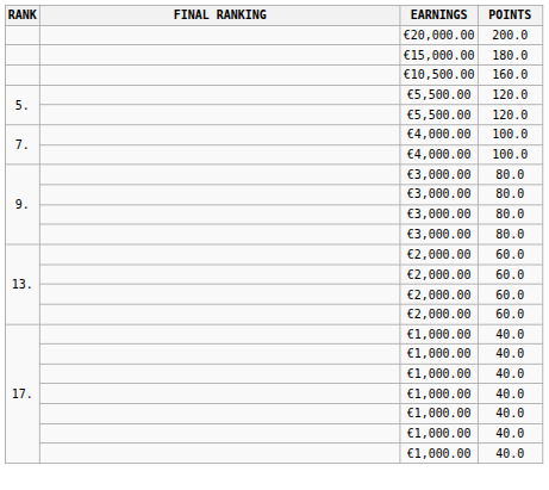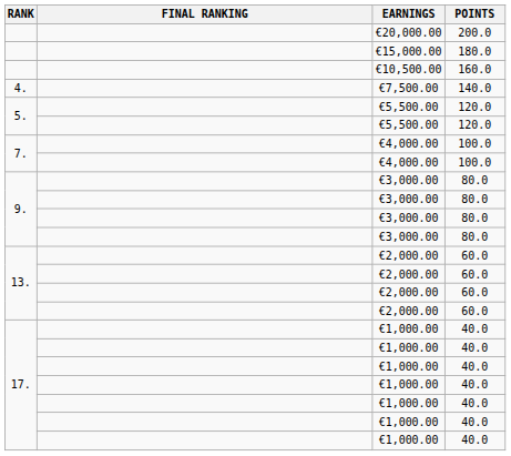 <table class="wikitable" style="border-collapse: collapse; font-size: 90%;">
 <tr>
 <th>RANK</th>
 <th style="width: 30em">FINAL RANKING</th>
 <th style="width: 5em">EARNINGS</th>
 <th style="width: 5em">POINTS</th>
 </tr>
 <tr>
 <td align="center"></td>
 <td></td>
 <td align="center">€20,000.00</td>
 <td align="center">200.0</td>
 </tr>
 <tr>
 <td align="center"></td>
 <td></td>
 <td align="center">€15,000.00</td>
 <td align="center">180.0</td>
 </tr>
 <tr>
 <td align="center"></td>
 <td></td>
 <td align="center">€10,500.00</td>
 <td align="center">160.0</td>
+</tr>
+<tr>
+<td align="center">4.</td>
+<td></td>
+<td align="center">€7,500.00</td>
+<td align="center">140.0</td>
 </tr>
 <tr>
 <td rowspan=2 align="center">5.</td>
 <td></td>
 <td align="center">€5,500.00</td>
 <td align="center">120.0</td>
 </tr>
 <tr>
 <td></td>
 <td align="center">€5,500.00</td>
 <td align="center">120.0</td>
 </tr>
 <tr>
 <td rowspan=2 align="center">7.</td>
 <td></td>
 <td align="center">€4,000.00</td>
 <td align="center">100.0</td>
 </tr>
 <tr>
 <td></td>
 <td align="center">€4,000.00</td>
 <td align="center">100.0</td>
 </tr>
 <tr>
 <td rowspan=4 align="center">9.</td>
 <td></td>
 <td align="center">€3,000.00</td>
 <td align="center">80.0</td>
 </tr>
 <tr>
 <td></td>
 <td align="center">€3,000.00</td>
 <td align="center">80.0</td>
 </tr>
 <tr>
 <td></td>
 <td align="center">€3,000.00</td>
 <td align="center">80.0</td>
 </tr>
 <tr>
 <td></td>
 <td align="center">€3,000.00</td>
 <td align="center">80.0</td>
 </tr>
 <tr>
 <td rowspan=4 align="center">13.</td>
 <td></td>
 <td align="center">€2,000.00</td>
 <td align="center">60.0</td>
 </tr>
 <tr>
 <td></td>
 <td align="center">€2,000.00</td>
 <td align="center">60.0</td>
 </tr>
 <tr>
 <td></td>
 <td align="center">€2,000.00</td>
 <td align="center">60.0</td>
 </tr>
 <tr>
 <td></td>
 <td align="center">€2,000.00</td>
 <td align="center">60.0</td>
 </tr>
 <tr>
 <td rowspan=8 align="center">17.</td>
 <td></td>
 <td align="center">€1,000.00</td>
 <td align="center">40.0</td>
 </tr>
 <tr>
 <td></td>
 <td align="center">€1,000.00</td>
 <td align="center">40.0</td>
 </tr>
 <tr>
 <td></td>
 <td align="center">€1,000.00</td>
 <td align="center">40.0</td>
 </tr>
 <tr>
 <td></td>
 <td align="center">€1,000.00</td>
 <td align="center">40.0</td>
 </tr>
 <tr>
 <td></td>
 <td align="center">€1,000.00</td>
 <td align="center">40.0</td>
 </tr>
 <tr>
 <td></td>
 <td align="center">€1,000.00</td>
 <td align="center">40.0</td>
 </tr>
 <tr>
 <td></td>
 <td align="center">€1,000.00</td>
 <td align="center">40.0</td>
 </tr>
 </table>
